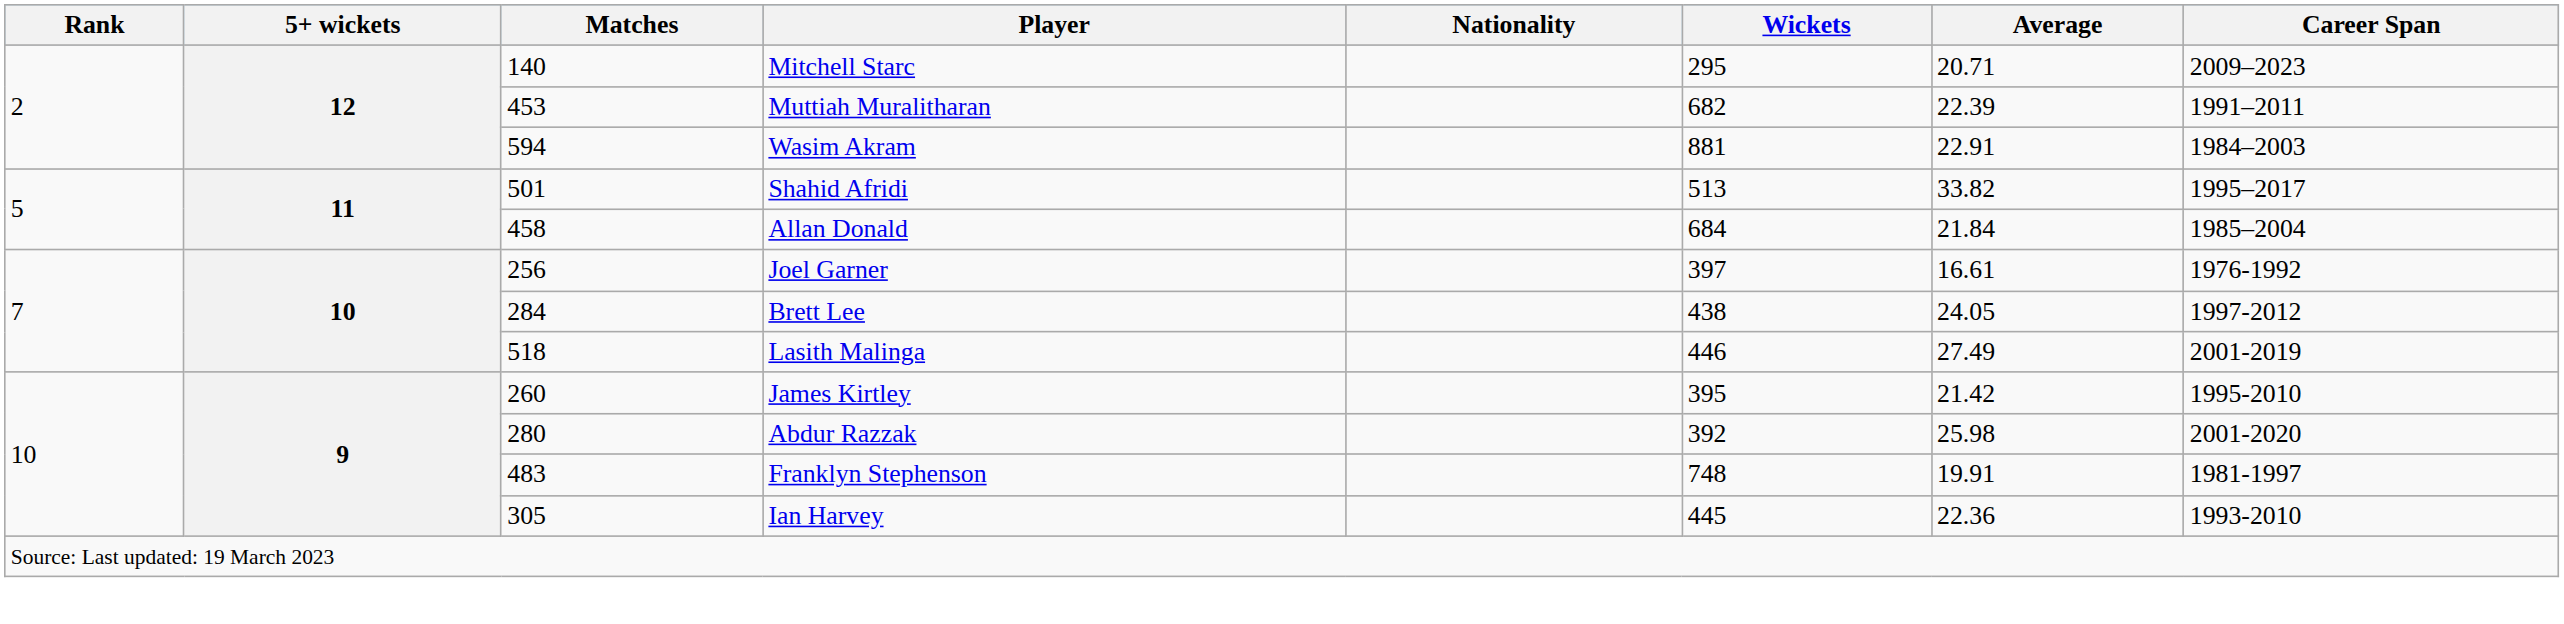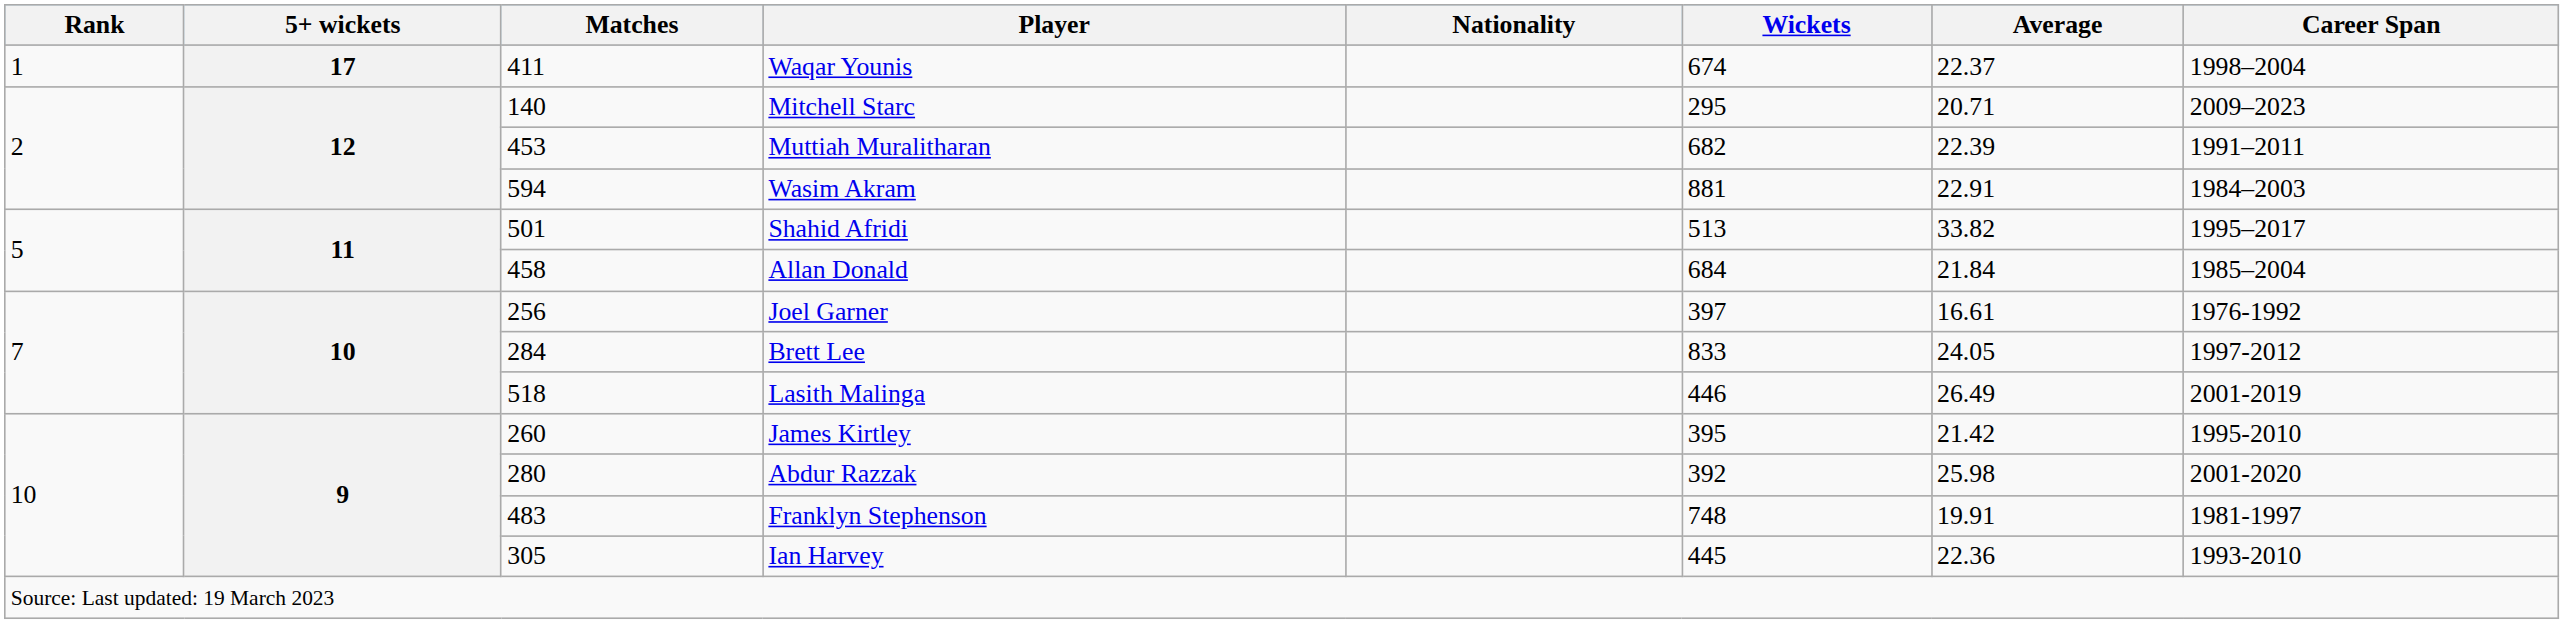 <table class="wikitable" width=80%>
 <tr bgcolor=#87cefa>
 <th>Rank</th>
 <th>5+ wickets</th>
 <th>Matches</th>
 <th>Player</th>
 <th>Nationality</th>
 <th><a href='#'>Wickets</a></th>
 <th>Average</th>
 <th>Career Span</th>
+</tr>
+<tr>
+<td>1</td>
+<th>17</th>
+<td>411</td>
+<td><a href='#'>Waqar Younis</a></td>
+<td></td>
+<td>674</td>
+<td>22.37</td>
+<td>1998–2004</td>
 </tr>
 <tr>
 <td rowspan=3>2</td>
 <th rowspan=3>12</th>
 <td>140</td>
 <td><a href='#'>Mitchell Starc</a></td>
 <td></td>
 <td>295</td>
 <td>20.71</td>
 <td>2009–2023</td>
 </tr>
 <tr>
 <td>453</td>
 <td><a href='#'>Muttiah Muralitharan</a></td>
 <td></td>
 <td>682</td>
 <td>22.39</td>
 <td>1991–2011</td>
 </tr>
 <tr>
 <td>594</td>
 <td><a href='#'>Wasim Akram</a></td>
 <td></td>
 <td>881</td>
 <td>22.91</td>
 <td>1984–2003</td>
 </tr>
 <tr>
 <td rowspan=2>5</td>
 <th rowspan=2>11</th>
 <td>501</td>
 <td><a href='#'>Shahid Afridi</a></td>
 <td></td>
 <td>513</td>
 <td>33.82</td>
 <td>1995–2017</td>
 </tr>
 <tr>
 <td>458</td>
 <td><a href='#'>Allan Donald</a></td>
 <td></td>
 <td>684</td>
 <td>21.84</td>
 <td>1985–2004</td>
 </tr>
 <tr>
 <td rowspan=3>7</td>
 <th rowspan=3>10</th>
 <td>256</td>
 <td><a href='#'>Joel Garner</a></td>
 <td></td>
 <td>397</td>
 <td>16.61</td>
 <td>1976-1992</td>
 </tr>
 <tr>
 <td>284</td>
 <td><a href='#'>Brett Lee</a></td>
 <td></td>
-<td>438</td>
+<td>833</td>
 <td>24.05</td>
 <td>1997-2012</td>
 </tr>
 <tr>
 <td>518</td>
 <td><a href='#'>Lasith Malinga</a></td>
 <td></td>
 <td>446</td>
-<td>27.49</td>
+<td>26.49</td>
 <td>2001-2019</td>
 </tr>
 <tr>
 <td rowspan=4>10</td>
 <th rowspan=4>9</th>
 <td>260</td>
 <td><a href='#'>James Kirtley</a></td>
 <td></td>
 <td>395</td>
 <td>21.42</td>
 <td>1995-2010</td>
 </tr>
 <tr>
 <td>280</td>
 <td><a href='#'>Abdur Razzak</a></td>
 <td></td>
 <td>392</td>
 <td>25.98</td>
 <td>2001-2020</td>
 </tr>
 <tr>
 <td>483</td>
 <td><a href='#'>Franklyn Stephenson</a></td>
 <td></td>
 <td>748</td>
 <td>19.91</td>
 <td>1981-1997</td>
 </tr>
 <tr>
 <td>305</td>
 <td><a href='#'>Ian Harvey</a></td>
 <td></td>
 <td>445</td>
 <td>22.36</td>
 <td>1993-2010</td>
 </tr>
 <tr>
 <td colspan="8"><small>Source:  Last updated: 19 March 2023</small></td>
 </tr>
 </table>
